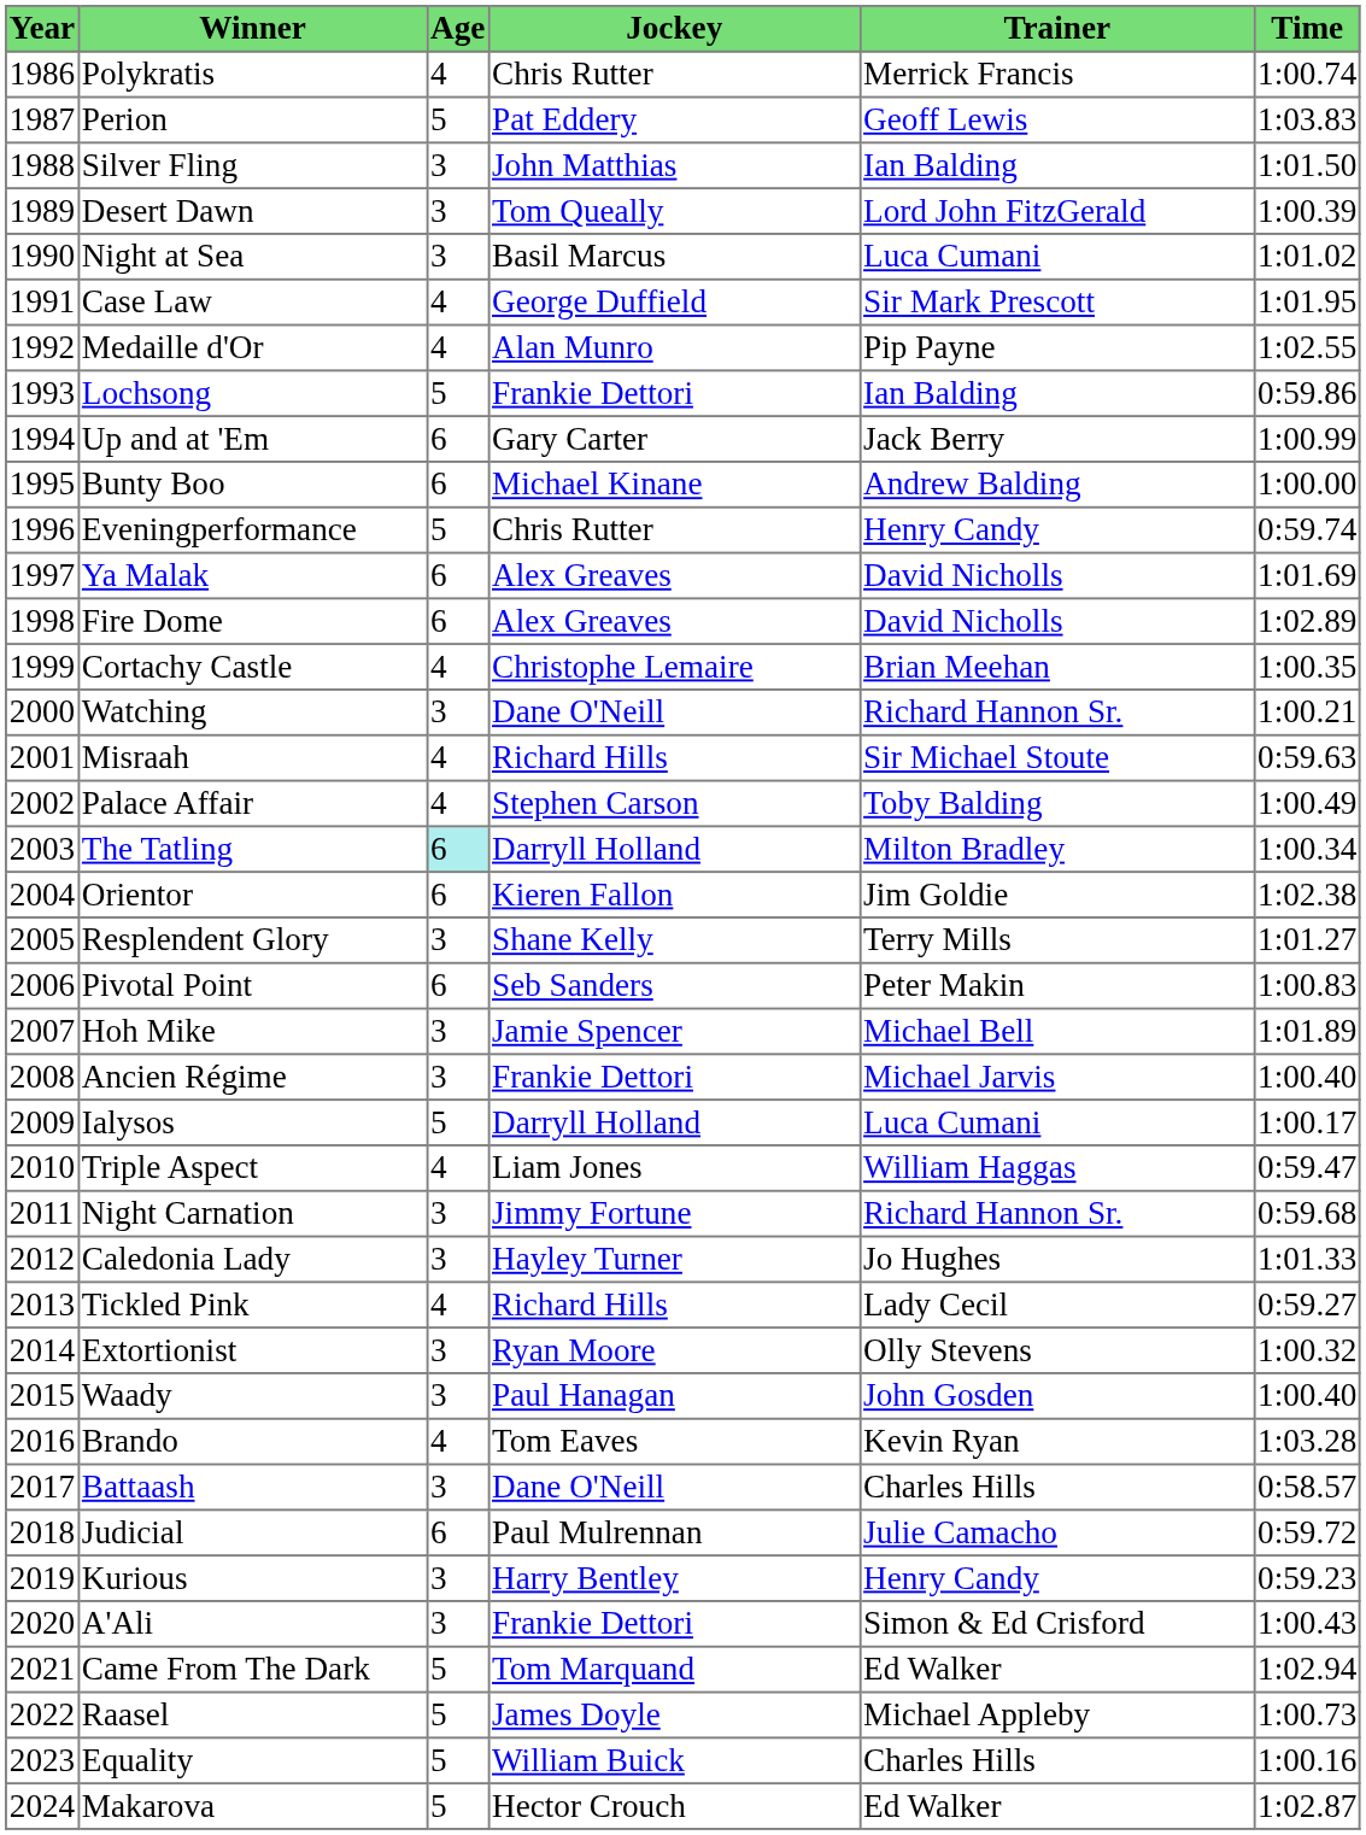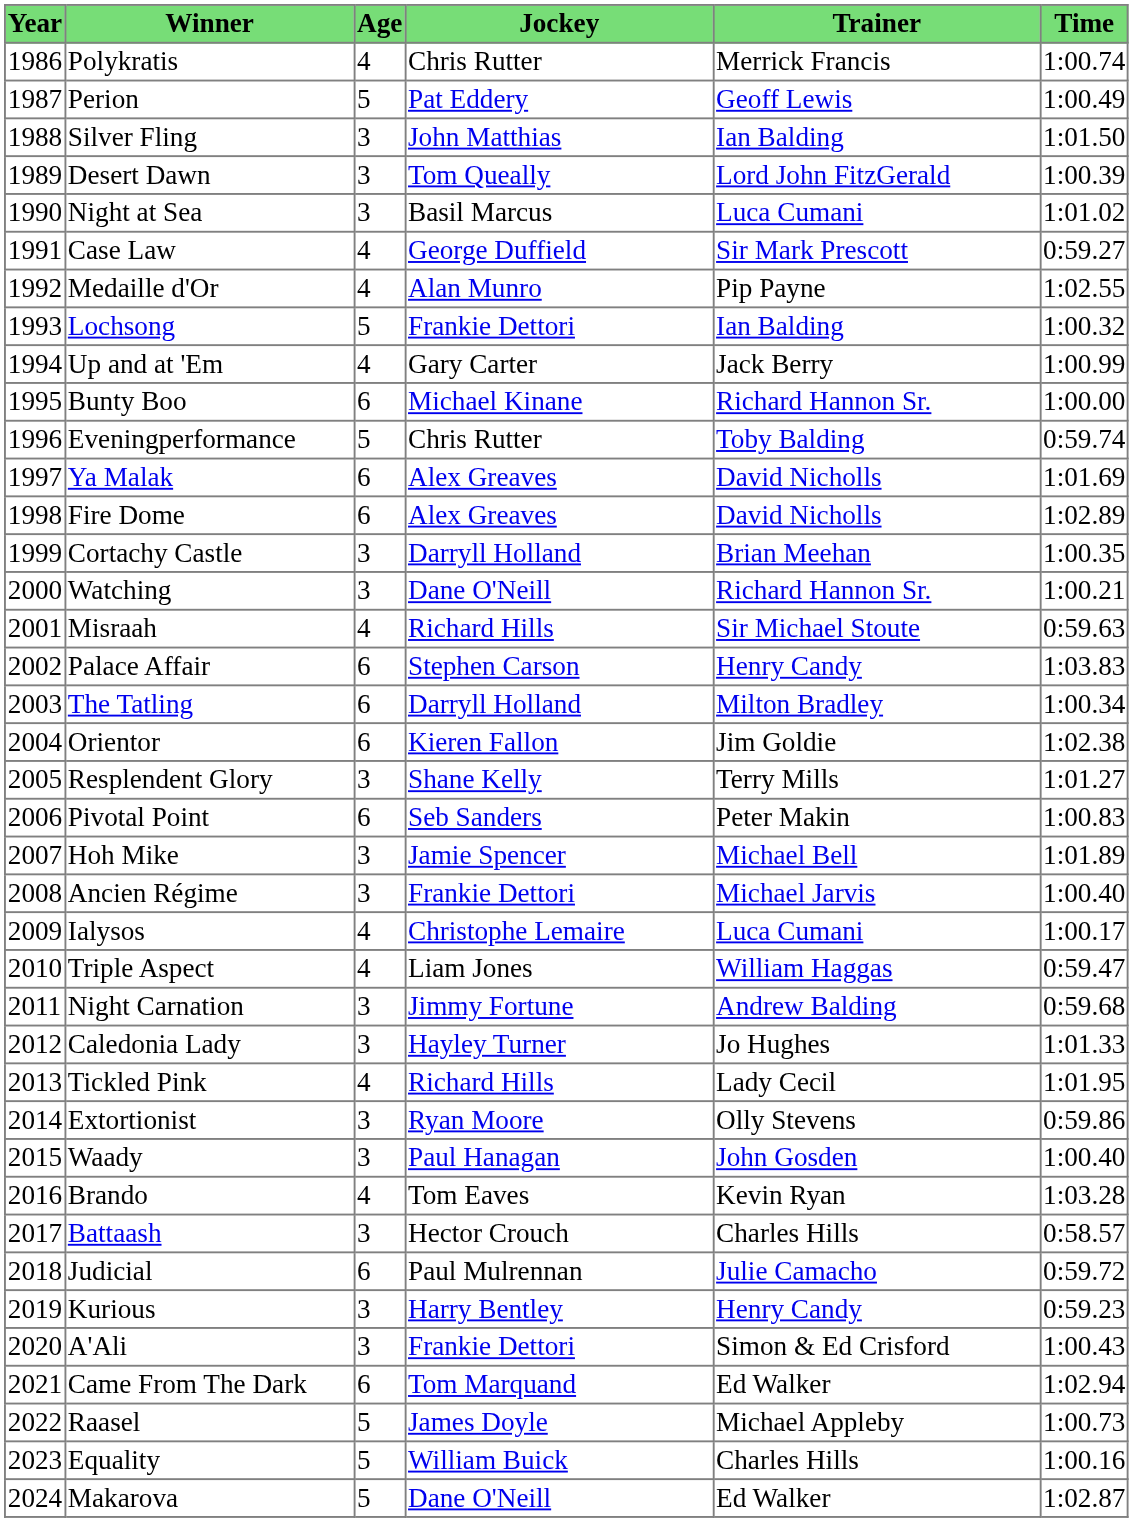 <table class = "sortable" | border="1" style="border-collapse: collapse; font-size:90%">
 <tr bgcolor="#77dd77" align="center">
 <th>Year</th>
 <th>Winner</th>
 <th>Age</th>
 <th>Jockey</th>
 <th>Trainer</th>
 <th>Time</th>
 </tr>
 <tr>
 <td>1986</td>
 <td width=150px>Polykratis</td>
 <td>4</td>
 <td width=160px>Chris Rutter</td>
 <td width=170px>Merrick Francis</td>
 <td>1:00.74</td>
 </tr>
 <tr>
 <td>1987</td>
 <td>Perion</td>
 <td>5</td>
 <td><a href='#'>Pat Eddery</a></td>
 <td><a href='#'>Geoff Lewis</a></td>
-<td>1:03.83</td>
+<td>1:00.49</td>
 </tr>
 <tr>
 <td>1988</td>
 <td>Silver Fling</td>
 <td>3</td>
 <td><a href='#'>John Matthias</a></td>
 <td><a href='#'>Ian Balding</a></td>
 <td>1:01.50</td>
 </tr>
 <tr>
 <td>1989</td>
 <td>Desert Dawn</td>
 <td>3</td>
 <td><a href='#'>Tom Queally</a></td>
 <td><a href='#'>Lord John FitzGerald</a></td>
 <td>1:00.39</td>
 </tr>
 <tr>
 <td>1990</td>
 <td>Night at Sea</td>
 <td>3</td>
 <td>Basil Marcus</td>
 <td><a href='#'>Luca Cumani</a></td>
 <td>1:01.02</td>
 </tr>
 <tr>
 <td>1991</td>
 <td>Case Law</td>
 <td>4</td>
 <td><a href='#'>George Duffield</a></td>
 <td><a href='#'>Sir Mark Prescott</a></td>
-<td>1:01.95</td>
+<td>0:59.27</td>
 </tr>
 <tr>
 <td>1992</td>
 <td>Medaille d'Or</td>
 <td>4</td>
 <td><a href='#'>Alan Munro</a></td>
 <td>Pip Payne</td>
 <td>1:02.55</td>
 </tr>
 <tr>
 <td>1993</td>
 <td><a href='#'>Lochsong</a></td>
 <td>5</td>
 <td><a href='#'>Frankie Dettori</a></td>
 <td><a href='#'>Ian Balding</a></td>
-<td>0:59.86</td>
+<td>1:00.32</td>
 </tr>
 <tr>
 <td>1994</td>
 <td>Up and at 'Em</td>
-<td>6</td>
+<td>4</td>
 <td>Gary Carter</td>
 <td>Jack Berry</td>
 <td>1:00.99</td>
 </tr>
 <tr>
 <td>1995</td>
 <td>Bunty Boo</td>
 <td>6</td>
 <td><a href='#'>Michael Kinane</a></td>
-<td><a href='#'>Andrew Balding</a></td>
+<td><a href='#'>Richard Hannon Sr.</a></td>
 <td>1:00.00</td>
 </tr>
 <tr>
 <td>1996</td>
 <td>Eveningperformance</td>
 <td>5</td>
 <td>Chris Rutter</td>
-<td><a href='#'>Henry Candy</a></td>
+<td><a href='#'>Toby Balding</a></td>
 <td>0:59.74</td>
 </tr>
 <tr>
 <td>1997</td>
 <td><a href='#'>Ya Malak</a></td>
 <td>6</td>
 <td><a href='#'>Alex Greaves</a></td>
 <td><a href='#'>David Nicholls</a></td>
 <td>1:01.69</td>
 </tr>
 <tr>
 <td>1998</td>
 <td>Fire Dome</td>
 <td>6</td>
 <td><a href='#'>Alex Greaves</a></td>
 <td><a href='#'>David Nicholls</a></td>
 <td>1:02.89</td>
 </tr>
 <tr>
 <td>1999</td>
 <td>Cortachy Castle</td>
-<td>4</td>
-<td><a href='#'>Christophe Lemaire</a></td>
+<td>3</td>
+<td><a href='#'>Darryll Holland</a></td>
 <td><a href='#'>Brian Meehan</a></td>
 <td>1:00.35</td>
 </tr>
 <tr>
 <td>2000</td>
 <td>Watching</td>
 <td>3</td>
 <td><a href='#'>Dane O'Neill</a></td>
 <td><a href='#'>Richard Hannon Sr.</a></td>
 <td>1:00.21</td>
 </tr>
 <tr>
 <td>2001</td>
 <td>Misraah</td>
 <td>4</td>
 <td><a href='#'>Richard Hills</a></td>
 <td><a href='#'>Sir Michael Stoute</a></td>
 <td>0:59.63</td>
 </tr>
 <tr>
 <td>2002</td>
 <td>Palace Affair</td>
-<td>4</td>
+<td>6</td>
 <td><a href='#'>Stephen Carson</a></td>
-<td><a href='#'>Toby Balding</a></td>
-<td>1:00.49</td>
+<td><a href='#'>Henry Candy</a></td>
+<td>1:03.83</td>
 </tr>
 <tr>
 <td>2003</td>
 <td><a href='#'>The Tatling</a></td>
-<td style="background: paleturquoise;">6</td>
+<td>6</td>
 <td><a href='#'>Darryll Holland</a></td>
 <td><a href='#'>Milton Bradley</a></td>
 <td>1:00.34</td>
 </tr>
 <tr>
 <td>2004</td>
 <td>Orientor</td>
 <td>6</td>
 <td><a href='#'>Kieren Fallon</a></td>
 <td>Jim Goldie</td>
 <td>1:02.38</td>
 </tr>
 <tr>
 <td>2005</td>
 <td>Resplendent Glory</td>
 <td>3</td>
 <td><a href='#'>Shane Kelly</a></td>
 <td>Terry Mills</td>
 <td>1:01.27</td>
 </tr>
 <tr>
 <td>2006</td>
 <td>Pivotal Point</td>
 <td>6</td>
 <td><a href='#'>Seb Sanders</a></td>
 <td>Peter Makin</td>
 <td>1:00.83</td>
 </tr>
 <tr>
 <td>2007</td>
 <td>Hoh Mike</td>
 <td>3</td>
 <td><a href='#'>Jamie Spencer</a></td>
 <td><a href='#'>Michael Bell</a></td>
 <td>1:01.89</td>
 </tr>
 <tr>
 <td>2008</td>
 <td>Ancien Régime</td>
 <td>3</td>
 <td><a href='#'>Frankie Dettori</a></td>
 <td><a href='#'>Michael Jarvis</a></td>
 <td>1:00.40</td>
 </tr>
 <tr>
 <td>2009</td>
 <td>Ialysos</td>
-<td>5</td>
-<td><a href='#'>Darryll Holland</a></td>
+<td>4</td>
+<td><a href='#'>Christophe Lemaire</a></td>
 <td><a href='#'>Luca Cumani</a></td>
 <td>1:00.17</td>
 </tr>
 <tr>
 <td>2010</td>
 <td>Triple Aspect</td>
 <td>4</td>
 <td>Liam Jones</td>
 <td><a href='#'>William Haggas</a></td>
 <td>0:59.47</td>
 </tr>
 <tr>
 <td>2011</td>
 <td>Night Carnation</td>
 <td>3</td>
 <td><a href='#'>Jimmy Fortune</a></td>
-<td><a href='#'>Richard Hannon Sr.</a></td>
+<td><a href='#'>Andrew Balding</a></td>
 <td>0:59.68</td>
 </tr>
 <tr>
 <td>2012</td>
 <td>Caledonia Lady</td>
 <td>3</td>
 <td><a href='#'>Hayley Turner</a></td>
 <td>Jo Hughes</td>
 <td>1:01.33</td>
 </tr>
 <tr>
 <td>2013</td>
 <td>Tickled Pink</td>
 <td>4</td>
 <td><a href='#'>Richard Hills</a></td>
 <td>Lady Cecil</td>
-<td>0:59.27</td>
+<td>1:01.95</td>
 </tr>
 <tr>
 <td>2014</td>
 <td>Extortionist</td>
 <td>3</td>
 <td><a href='#'>Ryan Moore</a></td>
 <td>Olly Stevens</td>
-<td>1:00.32</td>
+<td>0:59.86</td>
 </tr>
 <tr>
 <td>2015</td>
 <td>Waady</td>
 <td>3</td>
 <td><a href='#'>Paul Hanagan</a></td>
 <td><a href='#'>John Gosden</a></td>
 <td>1:00.40</td>
 </tr>
 <tr>
 <td>2016</td>
 <td>Brando</td>
 <td>4</td>
 <td>Tom Eaves</td>
 <td>Kevin Ryan</td>
 <td>1:03.28</td>
 </tr>
 <tr>
 <td>2017</td>
 <td><a href='#'>Battaash</a></td>
 <td>3</td>
-<td><a href='#'>Dane O'Neill</a></td>
+<td>Hector Crouch</td>
 <td>Charles Hills</td>
 <td>0:58.57</td>
 </tr>
 <tr>
 <td>2018</td>
 <td>Judicial</td>
 <td>6</td>
 <td>Paul Mulrennan</td>
 <td><a href='#'>Julie Camacho</a></td>
 <td>0:59.72</td>
 </tr>
 <tr>
 <td>2019</td>
 <td>Kurious</td>
 <td>3</td>
 <td><a href='#'>Harry Bentley</a></td>
 <td><a href='#'>Henry Candy</a></td>
 <td>0:59.23</td>
 </tr>
 <tr>
 <td>2020</td>
 <td>A'Ali</td>
 <td>3</td>
 <td><a href='#'>Frankie Dettori</a></td>
 <td>Simon & Ed Crisford</td>
 <td>1:00.43</td>
 </tr>
 <tr>
 <td>2021</td>
 <td>Came From The Dark</td>
-<td>5</td>
+<td>6</td>
 <td><a href='#'>Tom Marquand</a></td>
 <td>Ed Walker</td>
 <td>1:02.94</td>
 </tr>
 <tr>
 <td>2022</td>
 <td>Raasel</td>
 <td>5</td>
 <td><a href='#'>James Doyle</a></td>
 <td>Michael Appleby</td>
 <td>1:00.73</td>
 </tr>
 <tr>
 <td>2023</td>
 <td>Equality</td>
 <td>5</td>
 <td><a href='#'>William Buick</a></td>
 <td>Charles Hills</td>
 <td>1:00.16</td>
 </tr>
 <tr>
 <td>2024</td>
 <td>Makarova</td>
 <td>5</td>
-<td>Hector Crouch</td>
+<td><a href='#'>Dane O'Neill</a></td>
 <td>Ed Walker</td>
 <td>1:02.87</td>
 </tr>
 </table>
